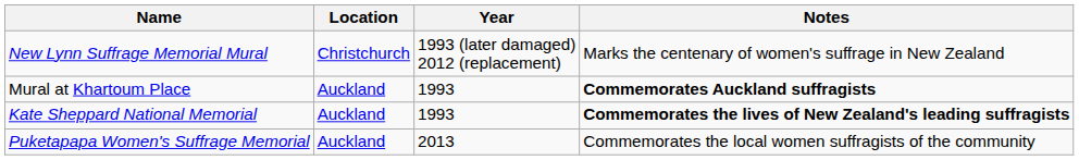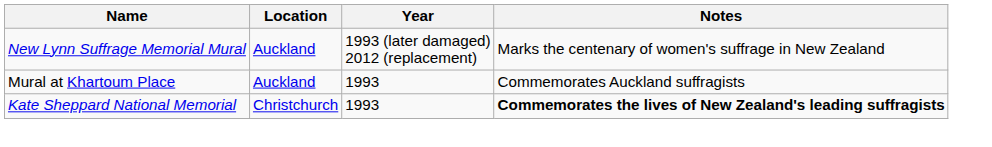 <table class="wikitable">
 <tr>
 <th>Name</th>
 <th>Location</th>
 <th>Year</th>
 <th>Notes</th>
 </tr>
 <tr>
 <td><em><a href='#'>New Lynn Suffrage Memorial Mural</a></em></td>
-<td><a href='#'>Christchurch</a></td>
+<td><a href='#'>Auckland</a></td>
 <td>1993 (later damaged)<br>2012 (replacement)</td>
 <td>Marks the centenary of women's suffrage in New Zealand</td>
 </tr>
 <tr>
 <td>Mural at <a href='#'>Khartoum Place</a></td>
 <td><a href='#'>Auckland</a></td>
 <td>1993</td>
-<td><strong>Commemorates Auckland suffragists</strong></td>
+<td>Commemorates Auckland suffragists</td>
 </tr>
 <tr>
 <td><em><a href='#'>Kate Sheppard National Memorial</a></em></td>
-<td><a href='#'>Auckland</a></td>
+<td><a href='#'>Christchurch</a></td>
 <td>1993</td>
 <td><strong>Commemorates the lives of New Zealand's leading suffragists</strong></td>
 </tr>
-<tr>
-<td><em><a href='#'>Puketapapa Women's Suffrage Memorial</a></em></td>
-<td><a href='#'>Auckland</a></td>
-<td>2013</td>
-<td>Commemorates the local women suffragists of the community</td>
-</tr>
 </table>
